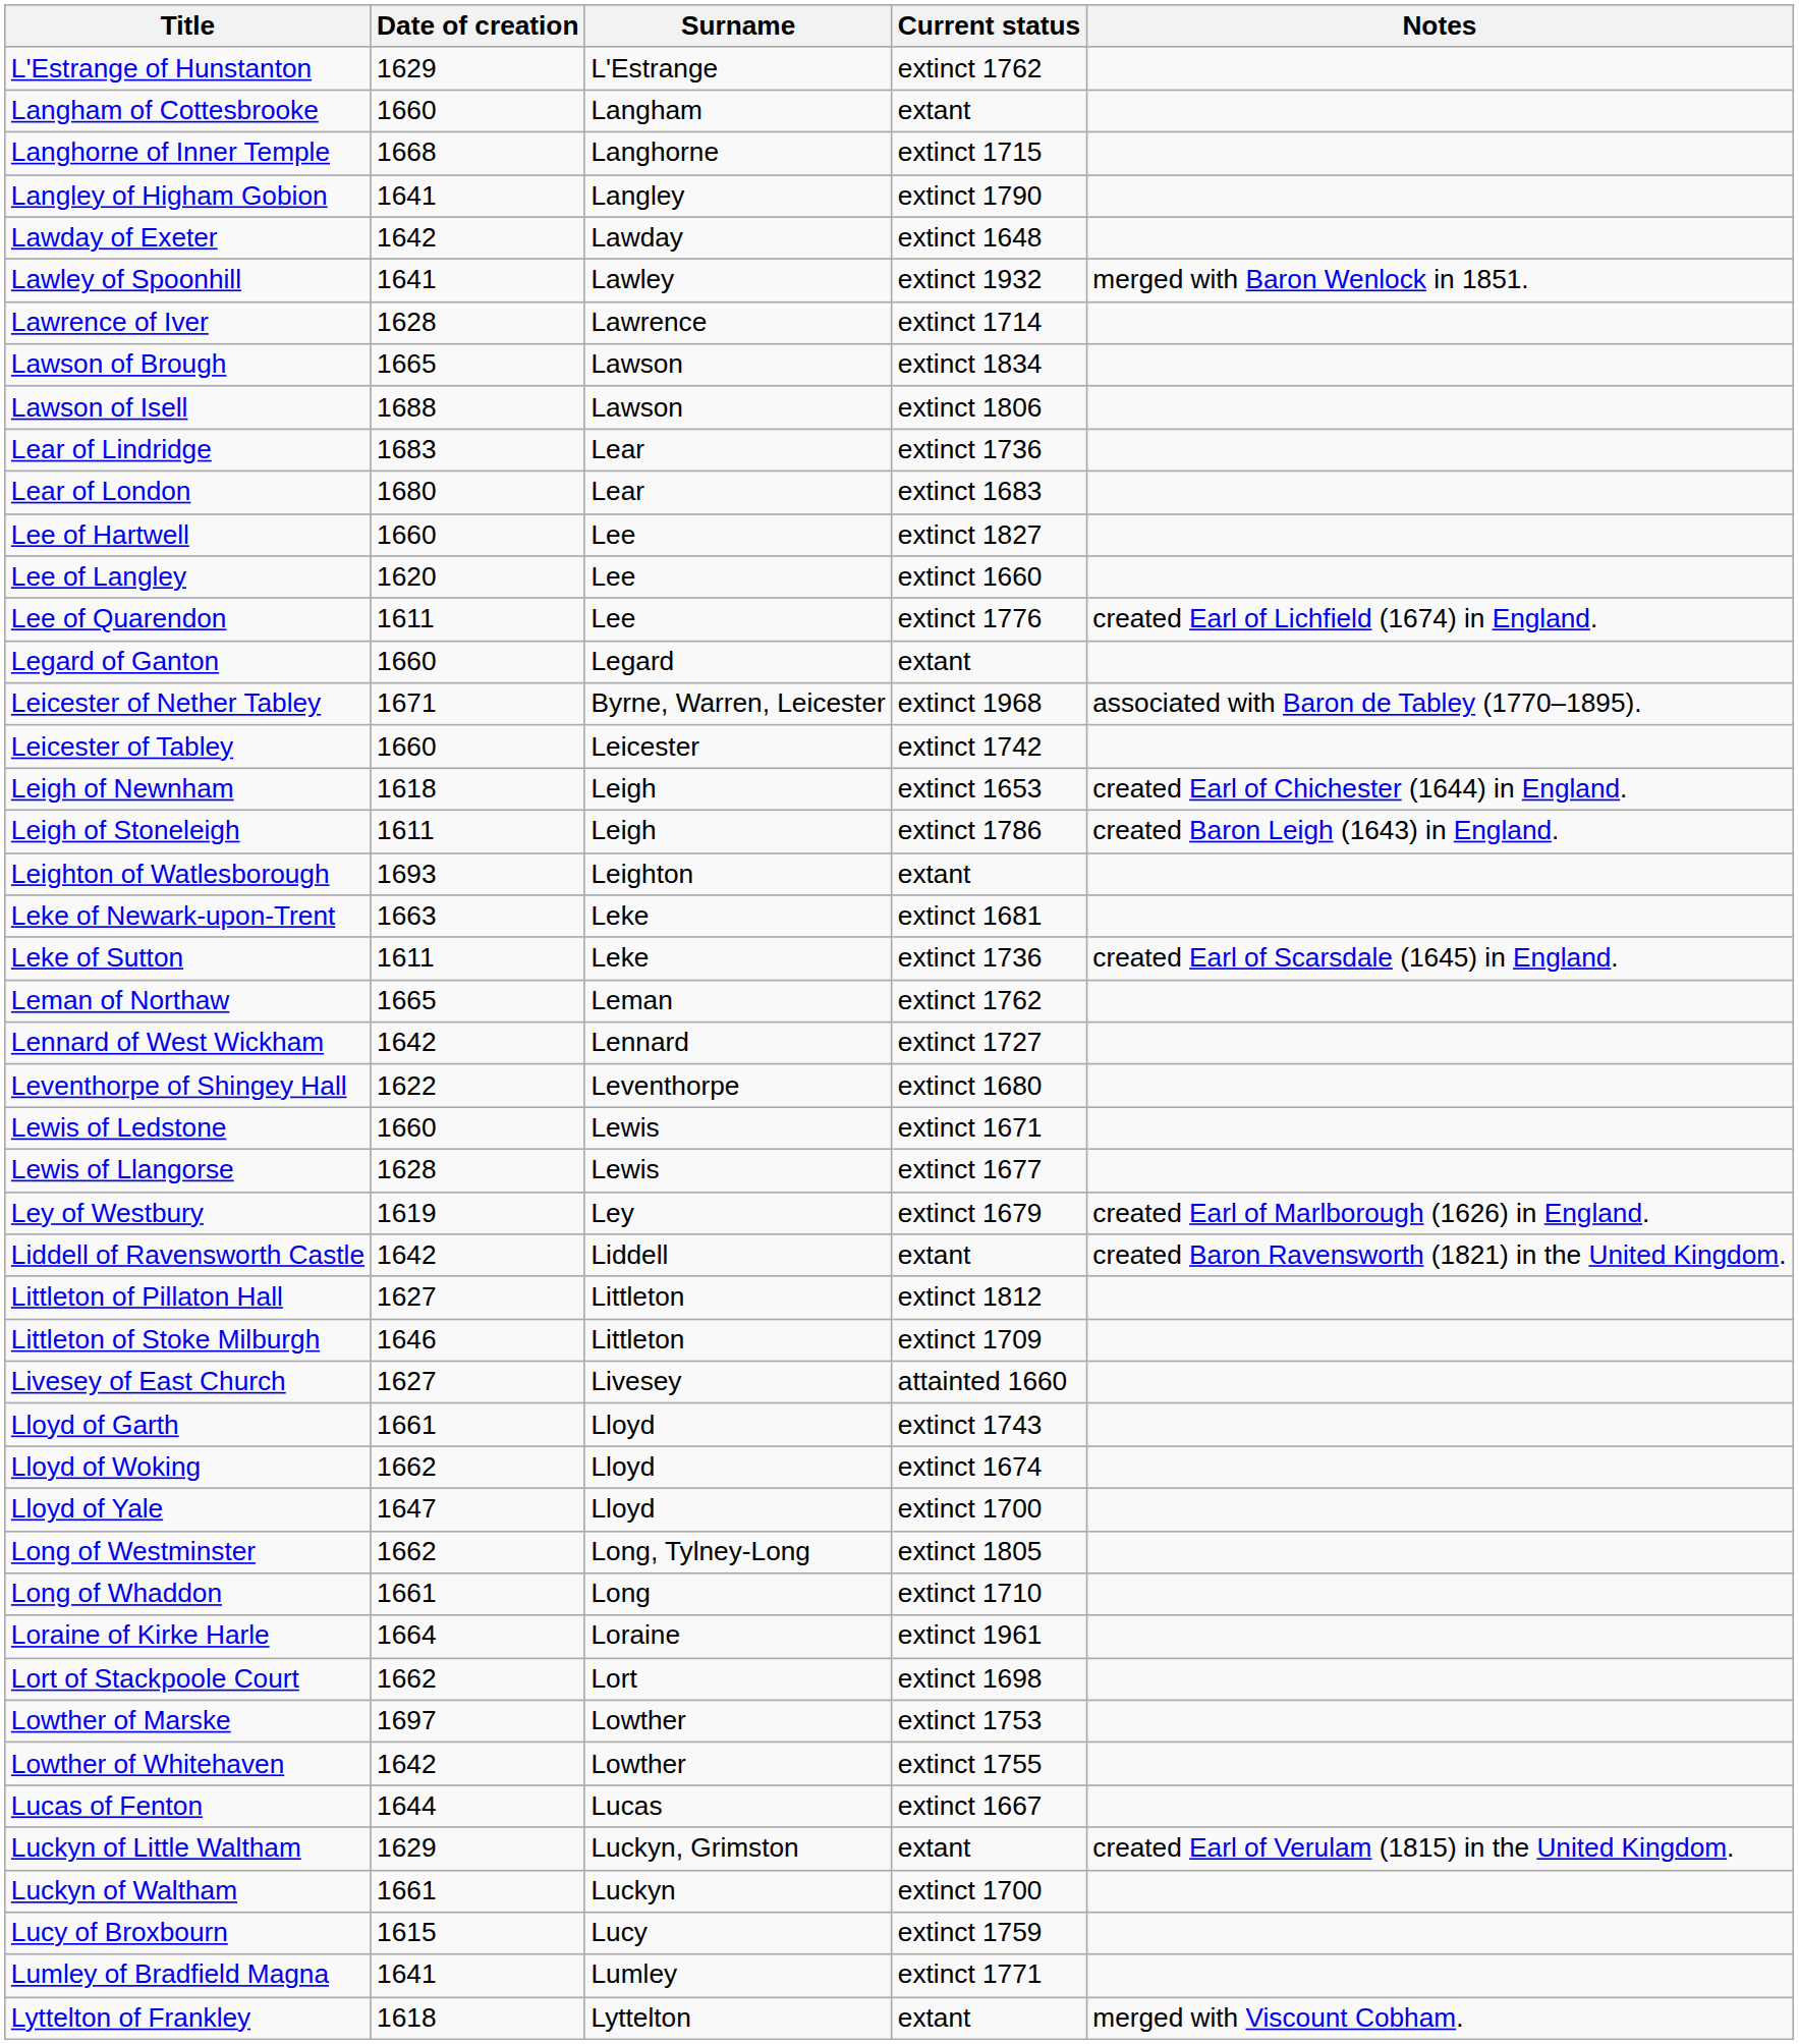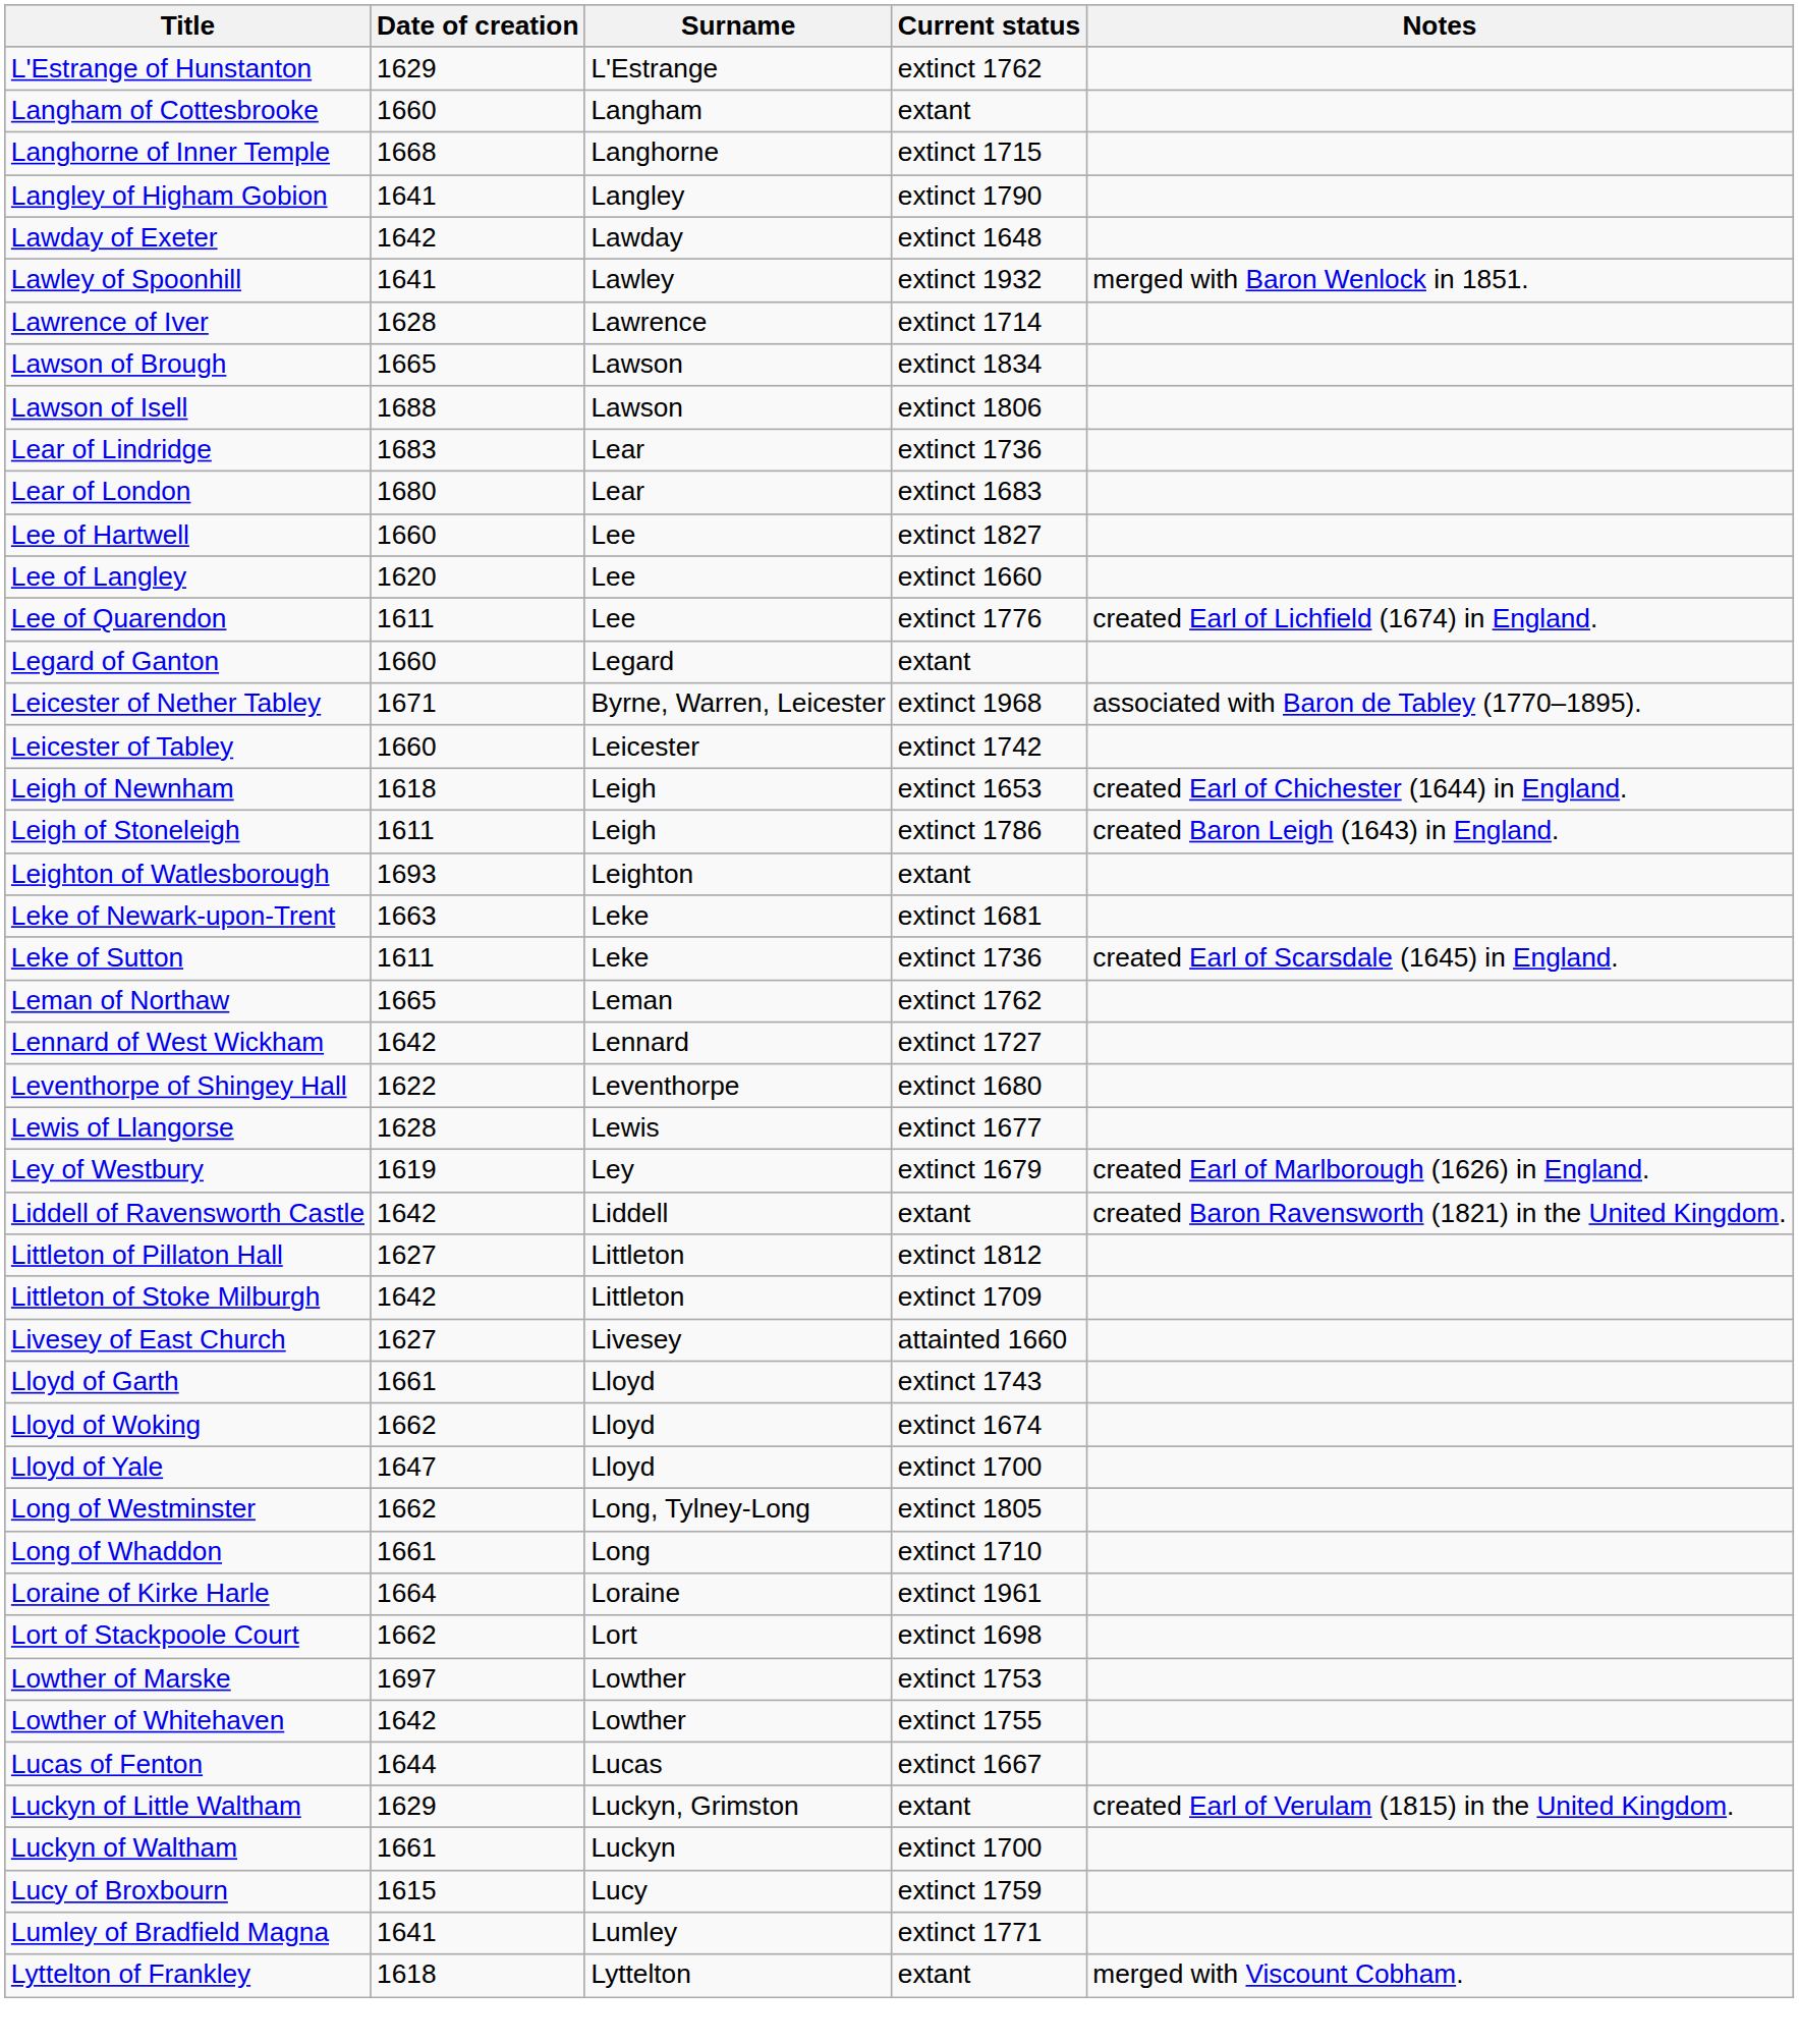 <table class="wikitable">
 <tr>
 <th>Title</th>
 <th>Date of creation</th>
 <th>Surname</th>
 <th>Current status</th>
 <th>Notes</th>
 </tr>
 <tr>
 <td><a href='#'>L'Estrange of Hunstanton</a></td>
 <td>1629</td>
 <td>L'Estrange</td>
 <td>extinct 1762</td>
 <td> </td>
 </tr>
 <tr>
 <td><a href='#'>Langham of Cottesbrooke</a></td>
 <td>1660</td>
 <td>Langham</td>
 <td>extant</td>
 <td> </td>
 </tr>
 <tr>
 <td><a href='#'>Langhorne of Inner Temple</a></td>
 <td>1668</td>
 <td>Langhorne</td>
 <td>extinct 1715</td>
 <td> </td>
 </tr>
 <tr>
 <td><a href='#'>Langley of Higham Gobion</a></td>
 <td>1641</td>
 <td>Langley</td>
 <td>extinct 1790</td>
 <td> </td>
 </tr>
 <tr>
 <td><a href='#'>Lawday of Exeter</a></td>
 <td>1642</td>
 <td>Lawday</td>
 <td>extinct 1648</td>
 <td> </td>
 </tr>
 <tr>
 <td><a href='#'>Lawley of Spoonhill</a></td>
 <td>1641</td>
 <td>Lawley</td>
 <td>extinct 1932</td>
 <td>merged with <a href='#'>Baron Wenlock</a> in 1851.</td>
 </tr>
 <tr>
 <td><a href='#'>Lawrence of Iver</a></td>
 <td>1628</td>
 <td>Lawrence</td>
 <td>extinct 1714</td>
 <td> </td>
 </tr>
 <tr>
 <td><a href='#'>Lawson of Brough</a></td>
 <td>1665</td>
 <td>Lawson</td>
 <td>extinct 1834</td>
 <td> </td>
 </tr>
 <tr>
 <td><a href='#'>Lawson of Isell</a></td>
 <td>1688</td>
 <td>Lawson</td>
 <td>extinct 1806</td>
 <td> </td>
 </tr>
 <tr>
 <td><a href='#'>Lear of Lindridge</a></td>
 <td>1683</td>
 <td>Lear</td>
 <td>extinct 1736</td>
 <td> </td>
 </tr>
 <tr>
 <td><a href='#'>Lear of London</a></td>
 <td>1680</td>
 <td>Lear</td>
 <td>extinct 1683</td>
 <td> </td>
 </tr>
 <tr>
 <td><a href='#'>Lee of Hartwell</a></td>
 <td>1660</td>
 <td>Lee</td>
 <td>extinct 1827</td>
 <td> </td>
 </tr>
 <tr>
 <td><a href='#'>Lee of Langley</a></td>
 <td>1620</td>
 <td>Lee</td>
 <td>extinct 1660</td>
 <td> </td>
 </tr>
 <tr>
 <td><a href='#'>Lee of Quarendon</a></td>
 <td>1611</td>
 <td>Lee</td>
 <td>extinct 1776</td>
 <td>created <a href='#'>Earl of Lichfield</a> (1674) in <a href='#'>England</a>.</td>
 </tr>
 <tr>
 <td><a href='#'>Legard of Ganton</a></td>
 <td>1660</td>
 <td>Legard</td>
 <td>extant</td>
 <td> </td>
 </tr>
 <tr>
 <td><a href='#'>Leicester of Nether Tabley</a></td>
 <td>1671</td>
 <td>Byrne, Warren, Leicester</td>
 <td>extinct 1968</td>
 <td>associated with <a href='#'>Baron de Tabley</a> (1770–1895).</td>
 </tr>
 <tr>
 <td><a href='#'>Leicester of Tabley</a></td>
 <td>1660</td>
 <td>Leicester</td>
 <td>extinct 1742</td>
 <td> </td>
 </tr>
 <tr>
 <td><a href='#'>Leigh of Newnham</a></td>
 <td>1618</td>
 <td>Leigh</td>
 <td>extinct 1653</td>
 <td>created <a href='#'>Earl of Chichester</a> (1644) in <a href='#'>England</a>.</td>
 </tr>
 <tr>
 <td><a href='#'>Leigh of Stoneleigh</a></td>
 <td>1611</td>
 <td>Leigh</td>
 <td>extinct 1786</td>
 <td>created <a href='#'>Baron Leigh</a> (1643) in <a href='#'>England</a>.</td>
 </tr>
 <tr>
 <td><a href='#'>Leighton of Watlesborough</a></td>
 <td>1693</td>
 <td>Leighton</td>
 <td>extant</td>
 <td> </td>
 </tr>
 <tr>
 <td><a href='#'>Leke of Newark-upon-Trent</a></td>
 <td>1663</td>
 <td>Leke</td>
 <td>extinct 1681</td>
 <td> </td>
 </tr>
 <tr>
 <td><a href='#'>Leke of Sutton</a></td>
 <td>1611</td>
 <td>Leke</td>
 <td>extinct 1736</td>
 <td>created <a href='#'>Earl of Scarsdale</a> (1645) in <a href='#'>England</a>.</td>
 </tr>
 <tr>
 <td><a href='#'>Leman of Northaw</a></td>
 <td>1665</td>
 <td>Leman</td>
 <td>extinct 1762</td>
 <td> </td>
 </tr>
 <tr>
 <td><a href='#'>Lennard of West Wickham</a></td>
 <td>1642</td>
 <td>Lennard</td>
 <td>extinct 1727</td>
 <td> </td>
 </tr>
 <tr>
 <td><a href='#'>Leventhorpe of Shingey Hall</a></td>
 <td>1622</td>
 <td>Leventhorpe</td>
 <td>extinct 1680</td>
 <td> </td>
 </tr>
 <tr>
-<td><a href='#'>Lewis of Ledstone</a></td>
-<td>1660</td>
-<td>Lewis</td>
-<td>extinct 1671</td>
-<td> </td>
-</tr>
-<tr>
 <td><a href='#'>Lewis of Llangorse</a></td>
 <td>1628</td>
 <td>Lewis</td>
 <td>extinct 1677</td>
 <td> </td>
 </tr>
 <tr>
 <td><a href='#'>Ley of Westbury</a></td>
 <td>1619</td>
 <td>Ley</td>
 <td>extinct 1679</td>
 <td>created <a href='#'>Earl of Marlborough</a> (1626) in <a href='#'>England</a>.</td>
 </tr>
 <tr>
 <td><a href='#'>Liddell of Ravensworth Castle</a></td>
 <td>1642</td>
 <td>Liddell</td>
 <td>extant</td>
 <td>created <a href='#'>Baron Ravensworth</a> (1821) in the <a href='#'>United Kingdom</a>.</td>
 </tr>
 <tr>
 <td><a href='#'>Littleton of Pillaton Hall</a></td>
 <td>1627</td>
 <td>Littleton</td>
 <td>extinct 1812</td>
 <td> </td>
 </tr>
 <tr>
 <td><a href='#'>Littleton of Stoke Milburgh</a></td>
-<td>1646</td>
+<td>1642</td>
 <td>Littleton</td>
 <td>extinct 1709</td>
 <td> </td>
 </tr>
 <tr>
 <td><a href='#'>Livesey of East Church</a></td>
 <td>1627</td>
 <td>Livesey</td>
 <td>attainted 1660</td>
 <td> </td>
 </tr>
 <tr>
 <td><a href='#'>Lloyd of Garth</a></td>
 <td>1661</td>
 <td>Lloyd</td>
 <td>extinct 1743</td>
 <td> </td>
 </tr>
 <tr>
 <td><a href='#'>Lloyd of Woking</a></td>
 <td>1662</td>
 <td>Lloyd</td>
 <td>extinct 1674</td>
 <td> </td>
 </tr>
 <tr>
 <td><a href='#'>Lloyd of Yale</a></td>
 <td>1647</td>
 <td>Lloyd</td>
 <td>extinct 1700</td>
 <td> </td>
 </tr>
 <tr>
 <td><a href='#'>Long of Westminster</a></td>
 <td>1662</td>
 <td>Long, Tylney-Long</td>
 <td>extinct 1805</td>
 <td> </td>
 </tr>
 <tr>
 <td><a href='#'>Long of Whaddon</a></td>
 <td>1661</td>
 <td>Long</td>
 <td>extinct 1710</td>
 <td> </td>
 </tr>
 <tr>
 <td><a href='#'>Loraine of Kirke Harle</a></td>
 <td>1664</td>
 <td>Loraine</td>
 <td>extinct 1961</td>
 <td> </td>
 </tr>
 <tr>
 <td><a href='#'>Lort of Stackpoole Court</a></td>
 <td>1662</td>
 <td>Lort</td>
 <td>extinct 1698</td>
 <td> </td>
 </tr>
 <tr>
 <td><a href='#'>Lowther of Marske</a></td>
 <td>1697</td>
 <td>Lowther</td>
 <td>extinct 1753</td>
 <td> </td>
 </tr>
 <tr>
 <td><a href='#'>Lowther of Whitehaven</a></td>
 <td>1642</td>
 <td>Lowther</td>
 <td>extinct 1755</td>
 <td> </td>
 </tr>
 <tr>
 <td><a href='#'>Lucas of Fenton</a></td>
 <td>1644</td>
 <td>Lucas</td>
 <td>extinct 1667</td>
 <td> </td>
 </tr>
 <tr>
 <td><a href='#'>Luckyn of Little Waltham</a></td>
 <td>1629</td>
 <td>Luckyn, Grimston</td>
 <td>extant</td>
 <td>created <a href='#'>Earl of Verulam</a> (1815) in the <a href='#'>United Kingdom</a>.</td>
 </tr>
 <tr>
 <td><a href='#'>Luckyn of Waltham</a></td>
 <td>1661</td>
 <td>Luckyn</td>
 <td>extinct 1700</td>
 <td> </td>
 </tr>
 <tr>
 <td><a href='#'>Lucy of Broxbourn</a></td>
 <td>1615</td>
 <td>Lucy</td>
 <td>extinct 1759</td>
 <td> </td>
 </tr>
 <tr>
 <td><a href='#'>Lumley of Bradfield Magna</a></td>
 <td>1641</td>
 <td>Lumley</td>
 <td>extinct 1771</td>
 <td> </td>
 </tr>
 <tr>
 <td><a href='#'>Lyttelton of Frankley</a></td>
 <td>1618</td>
 <td>Lyttelton</td>
 <td>extant</td>
 <td>merged with <a href='#'>Viscount Cobham</a>.</td>
 </tr>
 </table>
